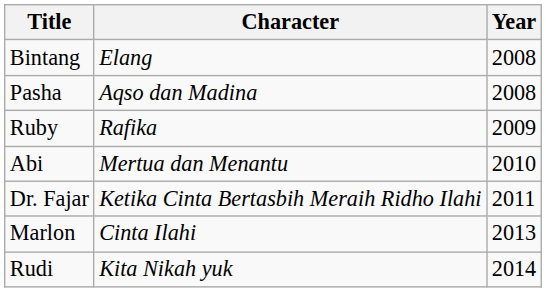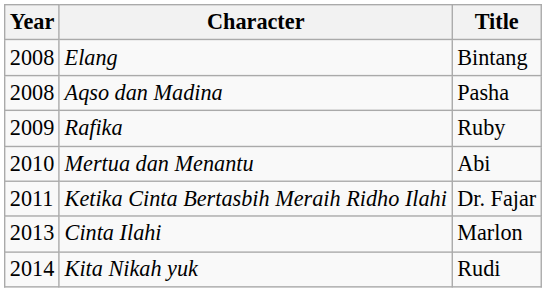 <table class="wikitable">
 <tr>
+<th>Year</th>
+<th>Character</th>
 <th>Title</th>
-<th>Character</th>
-<th>Year</th>
 </tr>
 <tr>
+<td>2008</td>
+<td><em>Elang</em></td>
 <td>Bintang</td>
-<td><em>Elang</em></td>
-<td>2008</td>
 </tr>
 <tr>
+<td>2008</td>
+<td><em>Aqso dan Madina</em></td>
 <td>Pasha</td>
-<td><em>Aqso dan Madina</em></td>
-<td>2008</td>
 </tr>
 <tr>
+<td>2009</td>
+<td><em>Rafika</em></td>
 <td>Ruby</td>
-<td><em>Rafika</em></td>
-<td>2009</td>
 </tr>
 <tr>
+<td>2010</td>
+<td><em>Mertua dan Menantu</em></td>
 <td>Abi</td>
-<td><em>Mertua dan Menantu</em></td>
-<td>2010</td>
 </tr>
 <tr>
+<td>2011</td>
+<td><em>Ketika Cinta Bertasbih Meraih Ridho Ilahi</em></td>
 <td>Dr. Fajar</td>
-<td><em>Ketika Cinta Bertasbih Meraih Ridho Ilahi</em></td>
-<td>2011</td>
 </tr>
 <tr>
+<td>2013</td>
+<td><em>Cinta Ilahi</em></td>
 <td>Marlon</td>
-<td><em>Cinta Ilahi</em></td>
-<td>2013</td>
 </tr>
 <tr>
+<td>2014</td>
+<td><em>Kita Nikah yuk</em></td>
 <td>Rudi</td>
-<td><em>Kita Nikah yuk</em></td>
-<td>2014</td>
 </tr>
 </table>
